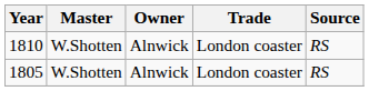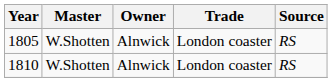 <table class=" wikitable">
 <tr>
 <th>Year</th>
 <th>Master</th>
 <th>Owner</th>
 <th>Trade</th>
 <th>Source</th>
 </tr>
 <tr>
-<td>1810</td>
+<td>1805</td>
 <td>W.Shotten</td>
 <td>Alnwick</td>
 <td>London coaster</td>
 <td><em>RS</em></td>
 </tr>
 <tr>
-<td>1805</td>
+<td>1810</td>
 <td>W.Shotten</td>
 <td>Alnwick</td>
 <td>London coaster</td>
 <td><em>RS</em></td>
 </tr>
 <tr>
 </tr>
 </table>
